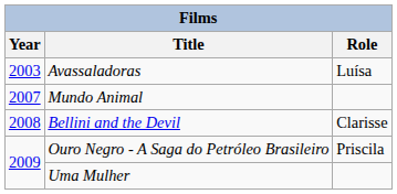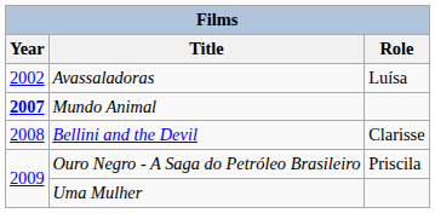 <table class="wikitable" style="font-size: 90%;">
 <tr>
 <th colspan="4" style="background: LightSteelBlue;">Films</th>
 </tr>
 <tr>
 <th>Year</th>
 <th>Title</th>
 <th>Role</th>
 </tr>
 <tr>
-<td><a href='#'>2003</a></td>
+<td><a href='#'>2002</a></td>
 <td><em>Avassaladoras</em></td>
 <td>Luísa</td>
 </tr>
 <tr>
-<td><a href='#'>2007</a></td>
+<td><strong><a href='#'>2007</a></strong></td>
 <td><em>Mundo Animal</em></td>
 <td></td>
 </tr>
 <tr>
 <td><a href='#'>2008</a></td>
 <td><em><a href='#'>Bellini and the Devil</a></em></td>
 <td>Clarisse</td>
 </tr>
 <tr>
 <td rowspan="2"><a href='#'>2009</a></td>
 <td><em>Ouro Negro - A Saga do Petróleo Brasileiro</em></td>
 <td>Priscila</td>
 </tr>
 <tr>
 <td><em>Uma Mulher</em></td>
 <td></td>
 </tr>
 </table>
